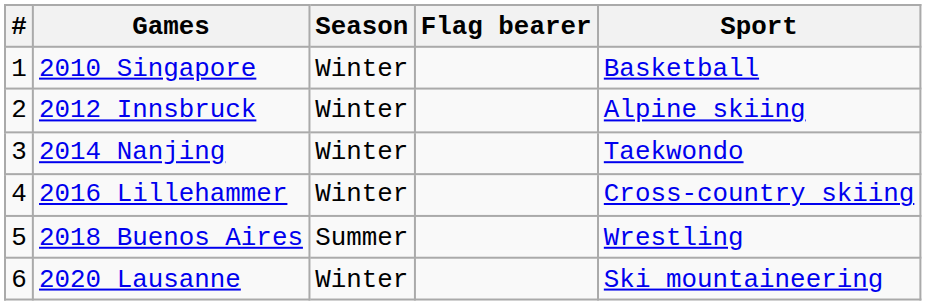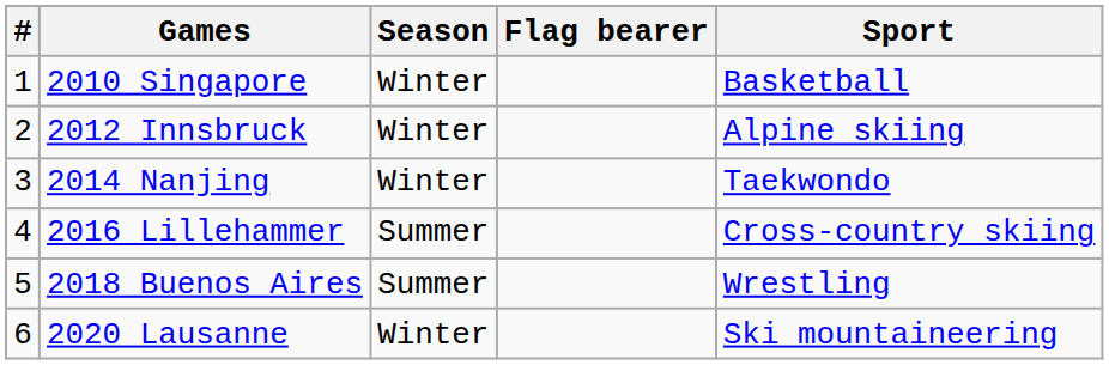 <table class="wikitable sortable">
 <tr>
 <th>#</th>
 <th>Games</th>
 <th>Season</th>
 <th>Flag bearer</th>
 <th>Sport</th>
 </tr>
 <tr>
 <td align=center>1</td>
 <td><a href='#'>2010 Singapore</a></td>
 <td>Winter</td>
 <td></td>
 <td><a href='#'>Basketball</a></td>
 </tr>
 <tr>
 <td align=center>2</td>
 <td><a href='#'>2012 Innsbruck</a></td>
 <td>Winter</td>
 <td></td>
 <td><a href='#'>Alpine skiing</a></td>
 </tr>
 <tr>
 <td align=center>3</td>
 <td><a href='#'>2014 Nanjing</a></td>
 <td>Winter</td>
 <td></td>
 <td><a href='#'>Taekwondo</a></td>
 </tr>
 <tr>
 <td align=center>4</td>
 <td><a href='#'>2016 Lillehammer</a></td>
-<td>Winter</td>
+<td>Summer</td>
 <td></td>
 <td><a href='#'>Cross-country skiing</a></td>
 </tr>
 <tr>
 <td align=center>5</td>
 <td><a href='#'>2018 Buenos Aires</a></td>
 <td>Summer</td>
 <td></td>
 <td><a href='#'>Wrestling</a></td>
 </tr>
 <tr>
 <td align=center>6</td>
 <td><a href='#'>2020 Lausanne</a></td>
 <td>Winter</td>
 <td></td>
 <td><a href='#'>Ski mountaineering</a></td>
 </tr>
 </table>
